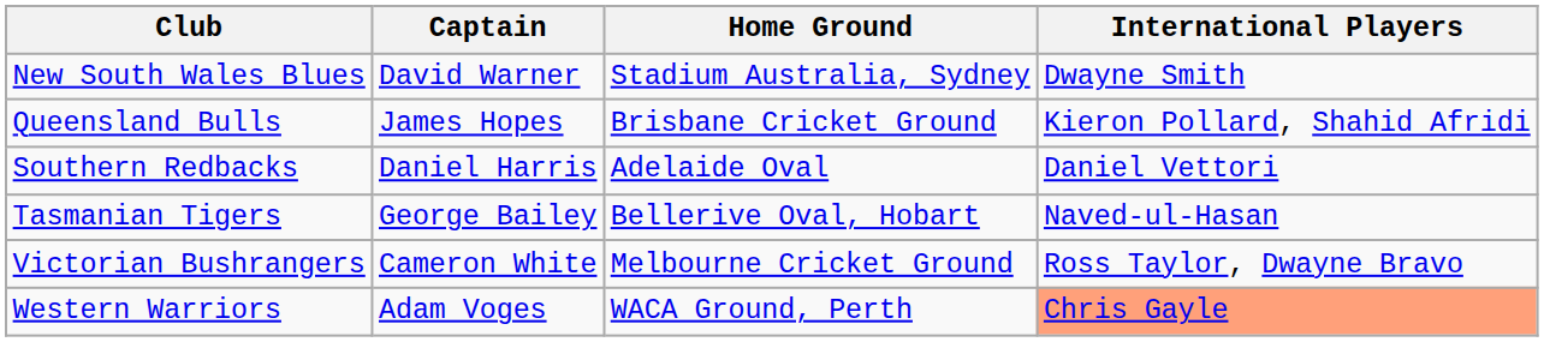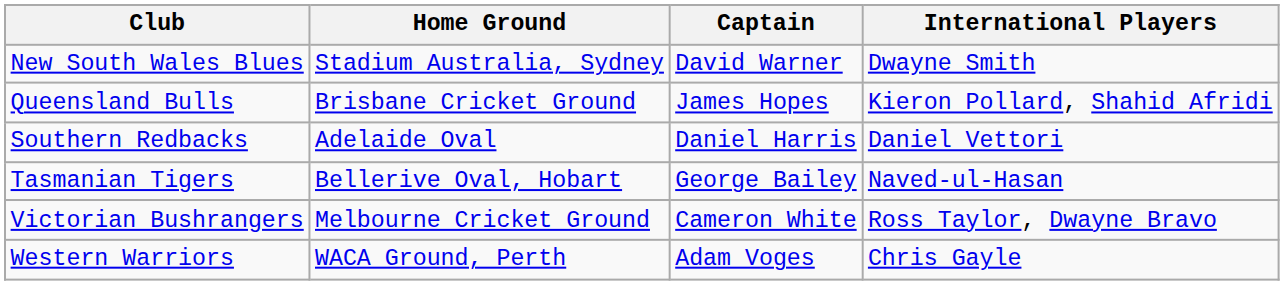 <table class="wikitable" style="font-size:90%;">
 <tr>
 <th>Club</th>
+<th>Home Ground</th>
 <th>Captain</th>
-<th>Home Ground</th>
 <th>International Players</th>
 </tr>
 <tr>
 <td><a href='#'>New South Wales Blues</a></td>
+<td><a href='#'>Stadium Australia, Sydney</a></td>
 <td><a href='#'>David Warner</a></td>
-<td><a href='#'>Stadium Australia, Sydney</a></td>
 <td><a href='#'>Dwayne Smith</a></td>
 </tr>
 <tr>
 <td><a href='#'>Queensland Bulls</a></td>
+<td><a href='#'>Brisbane Cricket Ground</a></td>
 <td><a href='#'>James Hopes</a></td>
-<td><a href='#'>Brisbane Cricket Ground</a></td>
 <td><a href='#'>Kieron Pollard</a>, <a href='#'>Shahid Afridi</a></td>
 </tr>
 <tr>
 <td><a href='#'>Southern Redbacks</a></td>
+<td><a href='#'>Adelaide Oval</a></td>
 <td><a href='#'>Daniel Harris</a></td>
-<td><a href='#'>Adelaide Oval</a></td>
 <td><a href='#'>Daniel Vettori</a></td>
 </tr>
 <tr>
 <td><a href='#'>Tasmanian Tigers</a></td>
+<td><a href='#'>Bellerive Oval, Hobart</a></td>
 <td><a href='#'>George Bailey</a></td>
-<td><a href='#'>Bellerive Oval, Hobart</a></td>
 <td><a href='#'>Naved-ul-Hasan</a></td>
 </tr>
 <tr>
 <td><a href='#'>Victorian Bushrangers</a></td>
+<td><a href='#'>Melbourne Cricket Ground</a></td>
 <td><a href='#'>Cameron White</a></td>
-<td><a href='#'>Melbourne Cricket Ground</a></td>
 <td><a href='#'>Ross Taylor</a>, <a href='#'>Dwayne Bravo</a></td>
 </tr>
 <tr>
 <td><a href='#'>Western Warriors</a></td>
+<td><a href='#'>WACA Ground, Perth</a></td>
 <td><a href='#'>Adam Voges</a></td>
-<td><a href='#'>WACA Ground, Perth</a></td>
-<td style="background: lightsalmon;"><a href='#'>Chris Gayle</a></td>
+<td><a href='#'>Chris Gayle</a></td>
 </tr>
 </table>
